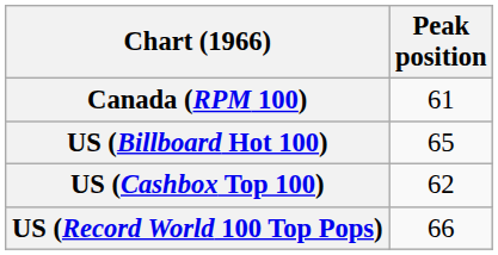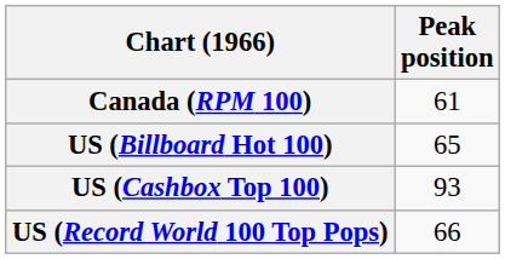 <table class="wikitable sortable plainrowheaders" style="text-align:center">
 <tr>
 <th>Chart (1966)</th>
 <th>Peak<br>position</th>
 </tr>
 <tr>
 <th scope="row">Canada (<a href='#'><em>RPM</em> 100</a>)</th>
 <td style="text-align:center;">61</td>
 </tr>
 <tr>
 <th scope="row">US (<a href='#'><em>Billboard</em> Hot 100</a>)</th>
 <td style="text-align:center;">65</td>
 </tr>
 <tr>
 <th scope="row">US (<a href='#'><em>Cashbox</em> Top 100</a>)</th>
-<td style="text-align:center;">62</td>
+<td style="text-align:center;">93</td>
 </tr>
 <tr>
 <th scope="row">US (<a href='#'><em>Record World</em> 100 Top Pops</a>)</th>
 <td style="text-align:center;">66</td>
 </tr>
 </table>
